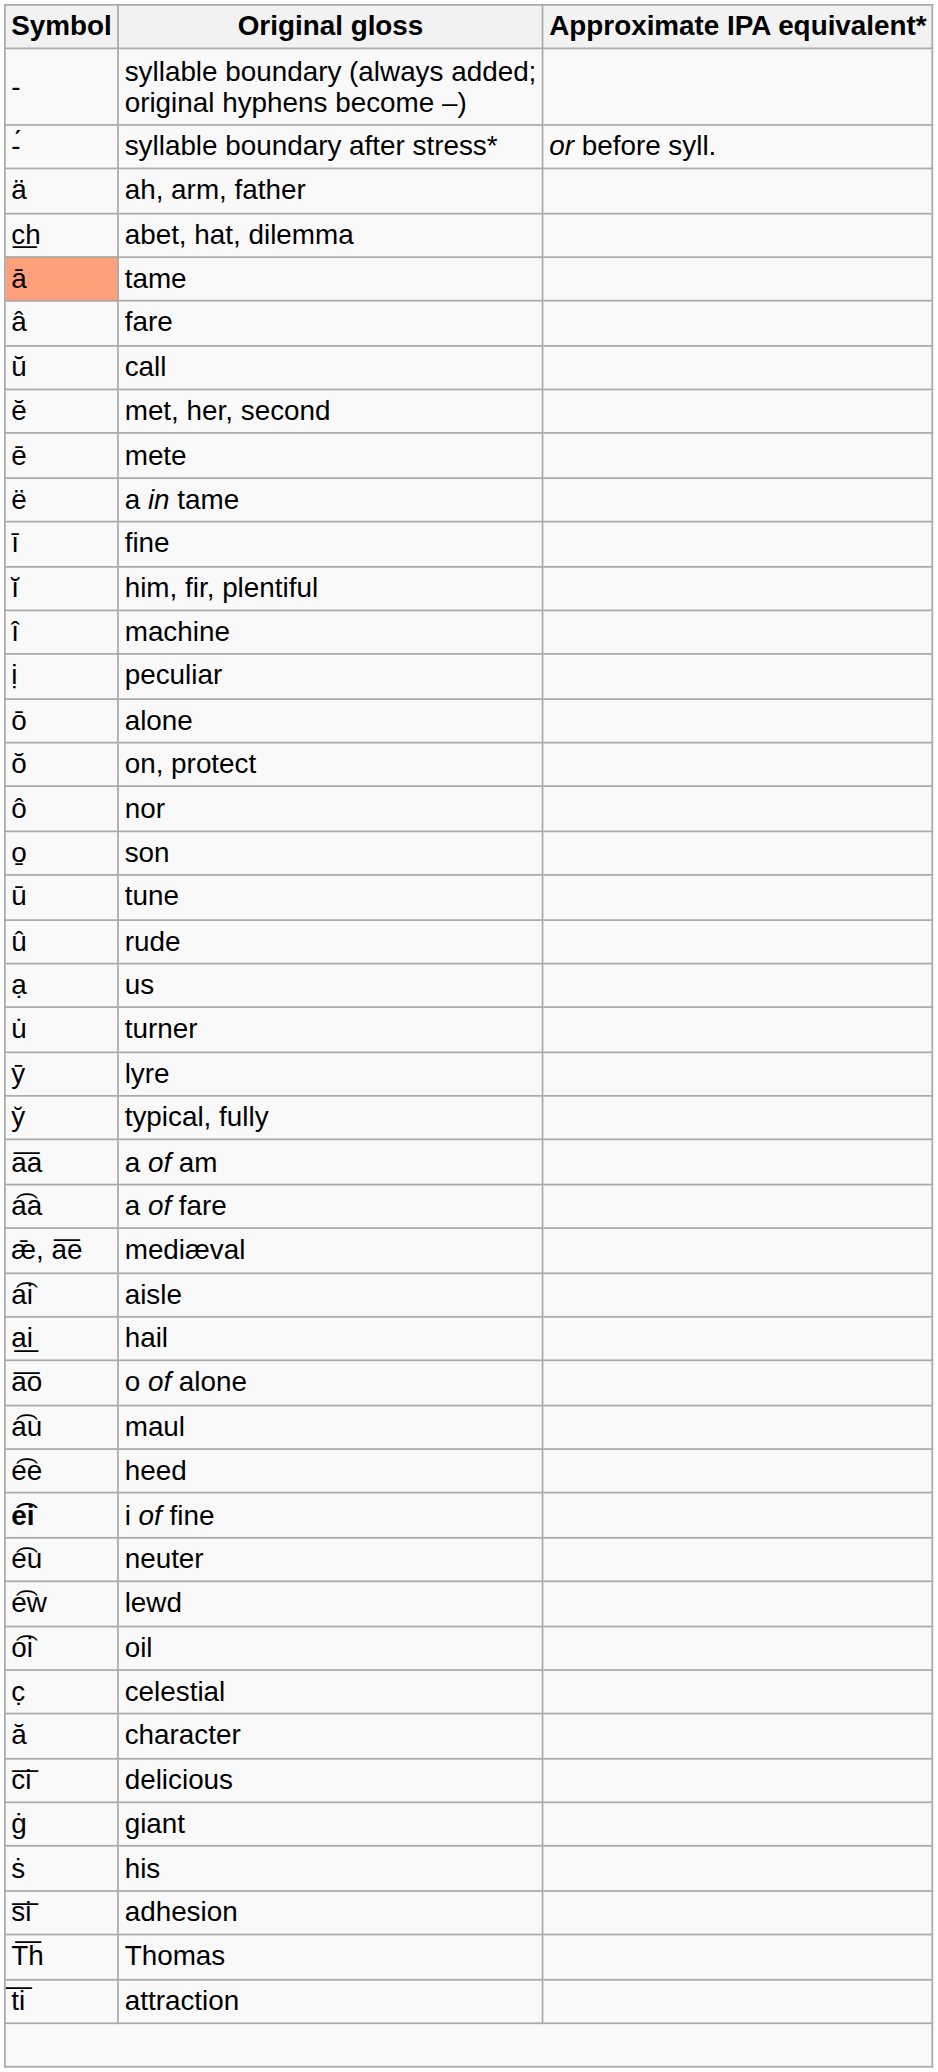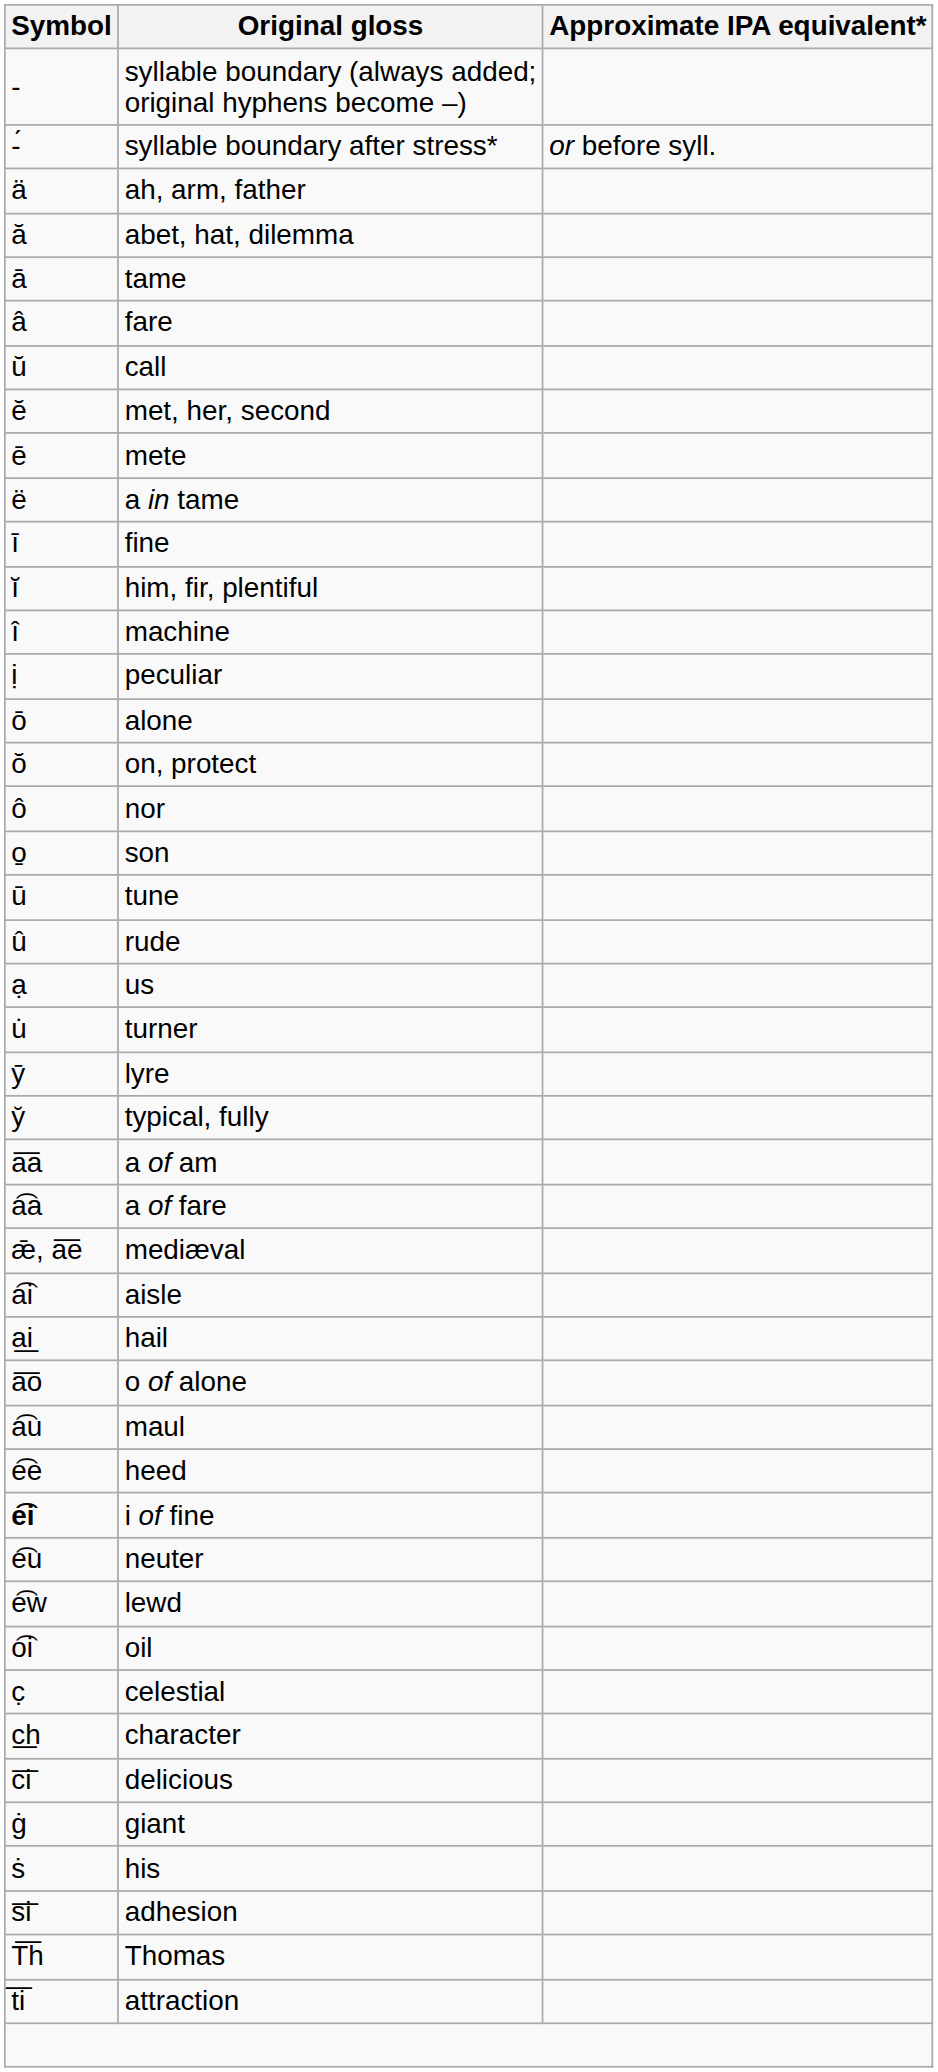 <table class="wikitable floatright">
 <tr>
 <th>Symbol</th>
 <th>Original gloss</th>
 <th>Approximate IPA equivalent*</th>
 </tr>
 <tr>
 <td>-</td>
 <td>syllable boundary (always added; <br>original hyphens become –)</td>
 <td></td>
 </tr>
 <tr>
 <td>-́</td>
 <td>syllable boundary after stress*</td>
 <td> <em>or</em>  before syll.</td>
 </tr>
 <tr>
 <td>ä</td>
 <td>ah, arm, father</td>
 <td></td>
 </tr>
 <tr>
-<td>c͟h</td>
+<td>ă</td>
 <td>abet, hat, dilemma</td>
 <td></td>
 </tr>
 <tr>
-<td style="background: lightsalmon;">ā</td>
+<td>ā</td>
 <td>tame</td>
 <td></td>
 </tr>
 <tr>
 <td>â</td>
 <td>fare</td>
 <td></td>
 </tr>
 <tr>
 <td>ŭ</td>
 <td>call</td>
 <td></td>
 </tr>
 <tr>
 <td>ĕ</td>
 <td>met, her, second</td>
 <td></td>
 </tr>
 <tr>
 <td>ē</td>
 <td>mete</td>
 <td></td>
 </tr>
 <tr>
 <td>ë</td>
 <td>a <em>in</em> tame</td>
 <td></td>
 </tr>
 <tr>
 <td>ī</td>
 <td>fine</td>
 <td></td>
 </tr>
 <tr>
 <td>ĭ</td>
 <td>him, fir, plentiful</td>
 <td></td>
 </tr>
 <tr>
 <td>î</td>
 <td>machine</td>
 <td></td>
 </tr>
 <tr>
 <td>ị</td>
 <td>peculiar</td>
 <td></td>
 </tr>
 <tr>
 <td>ō</td>
 <td>alone</td>
 <td></td>
 </tr>
 <tr>
 <td>ŏ</td>
 <td>on, protect</td>
 <td></td>
 </tr>
 <tr>
 <td>ô</td>
 <td>nor</td>
 <td></td>
 </tr>
 <tr>
 <td>o̱</td>
 <td>son</td>
 <td></td>
 </tr>
 <tr>
 <td>ū</td>
 <td>tune</td>
 <td></td>
 </tr>
 <tr>
 <td>û</td>
 <td>rude</td>
 <td></td>
 </tr>
 <tr>
 <td>ạ</td>
 <td>us</td>
 <td></td>
 </tr>
 <tr>
 <td>u̇</td>
 <td>turner</td>
 <td></td>
 </tr>
 <tr>
 <td>ȳ</td>
 <td>lyre</td>
 <td></td>
 </tr>
 <tr>
 <td>y̆</td>
 <td>typical, fully</td>
 <td></td>
 </tr>
 <tr>
 <td>a͞a</td>
 <td>a <em>of</em> am</td>
 <td></td>
 </tr>
 <tr>
 <td>a͡a</td>
 <td>a <em>of</em> fare</td>
 <td></td>
 </tr>
 <tr>
 <td>ǣ, a͞e</td>
 <td>mediæval</td>
 <td></td>
 </tr>
 <tr>
 <td>a͡i</td>
 <td>aisle</td>
 <td></td>
 </tr>
 <tr>
 <td>a͟i</td>
 <td>hail</td>
 <td></td>
 </tr>
 <tr>
 <td>a͞o</td>
 <td>o <em>of</em> alone</td>
 <td></td>
 </tr>
 <tr>
 <td>a͡u</td>
 <td>maul</td>
 <td></td>
 </tr>
 <tr>
 <td>e͡e</td>
 <td>heed</td>
 <td></td>
 </tr>
 <tr>
 <td><strong>e͡i</strong></td>
 <td>i <em>of</em> fine</td>
 <td></td>
 </tr>
 <tr>
 <td>e͡u</td>
 <td>neuter</td>
 <td></td>
 </tr>
 <tr>
 <td>e͡w</td>
 <td>lewd</td>
 <td></td>
 </tr>
 <tr>
 <td>o͡i</td>
 <td>oil</td>
 <td></td>
 </tr>
 <tr>
 <td>c̣</td>
 <td>celestial</td>
 <td></td>
 </tr>
 <tr>
-<td>ă</td>
+<td>c͟h</td>
 <td>character</td>
 <td></td>
 </tr>
 <tr>
 <td>c͞i</td>
 <td>delicious</td>
 <td></td>
 </tr>
 <tr>
 <td>ġ</td>
 <td>giant</td>
 <td></td>
 </tr>
 <tr>
 <td>ṡ</td>
 <td>his</td>
 <td></td>
 </tr>
 <tr>
 <td>s͞i</td>
 <td>adhesion</td>
 <td></td>
 </tr>
 <tr>
 <td>T͞h</td>
 <td>Thomas</td>
 <td></td>
 </tr>
 <tr>
 <td>t͞i</td>
 <td>attraction</td>
 <td></td>
 </tr>
 <tr>
 <td colspan=3><br></td>
 </tr>
 </table>
